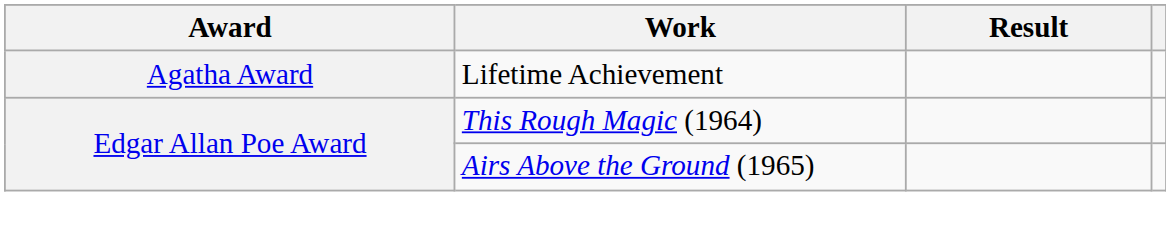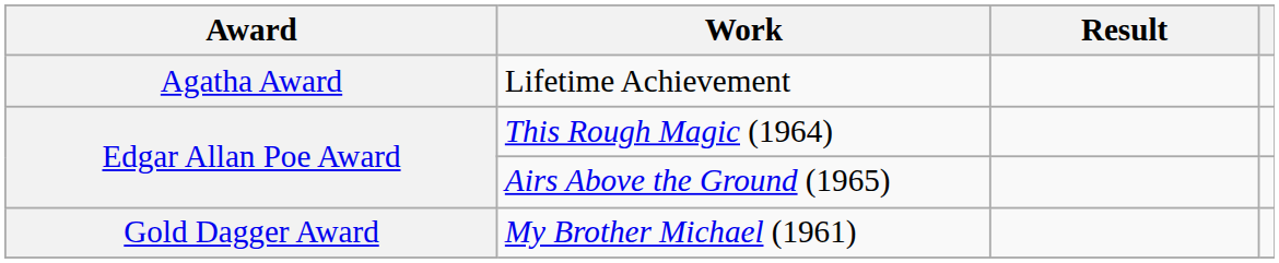 <table class="wikitable">
 <tr>
 <th style="min-width: 15em">Award</th>
 <th style="min-width: 15em">Work</th>
 <th style="min-width: 8em">Result</th>
 <th></th>
 </tr>
 <tr>
 <th style="font-weight: normal"><a href='#'>Agatha Award</a></th>
 <td>Lifetime Achievement</td>
 <td></td>
 <td style="text-align: center"></td>
 </tr>
 <tr>
 <th rowspan=2 style="font-weight: normal"><a href='#'>Edgar Allan Poe Award</a></th>
 <td><em><a href='#'>This Rough Magic</a></em> (1964)</td>
 <td></td>
 <td style="text-align: center"></td>
 </tr>
 <tr>
 <td><em><a href='#'>Airs Above the Ground</a></em> (1965)</td>
 <td></td>
 <td style="text-align: center"></td>
 </tr>
+<tr>
+<th style="font-weight: normal"><a href='#'>Gold Dagger Award</a></th>
+<td><em><a href='#'>My Brother Michael</a></em> (1961)</td>
+<td></td>
+<td style="text-align: center"></td>
+</tr>
 </table>
